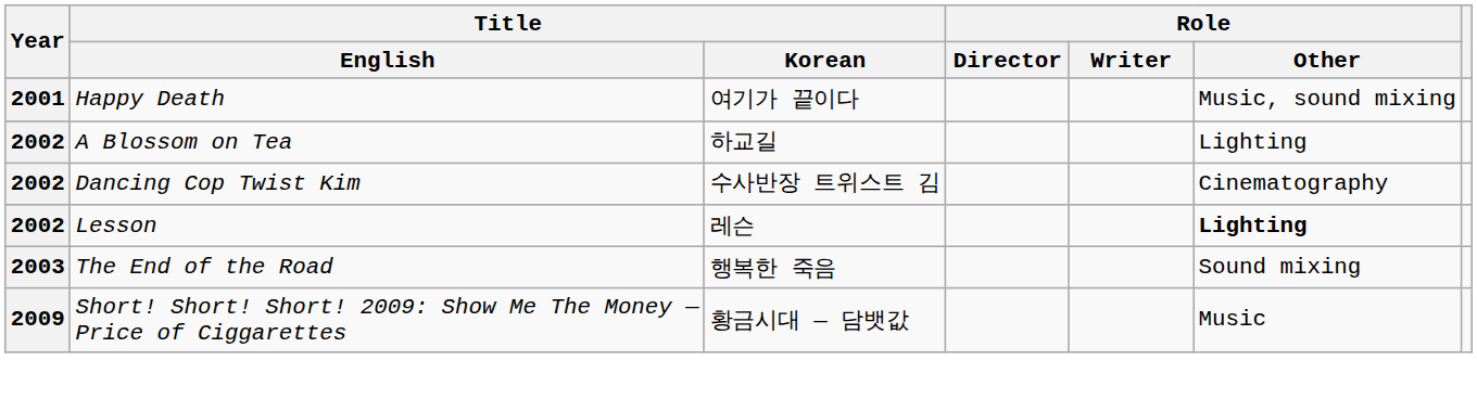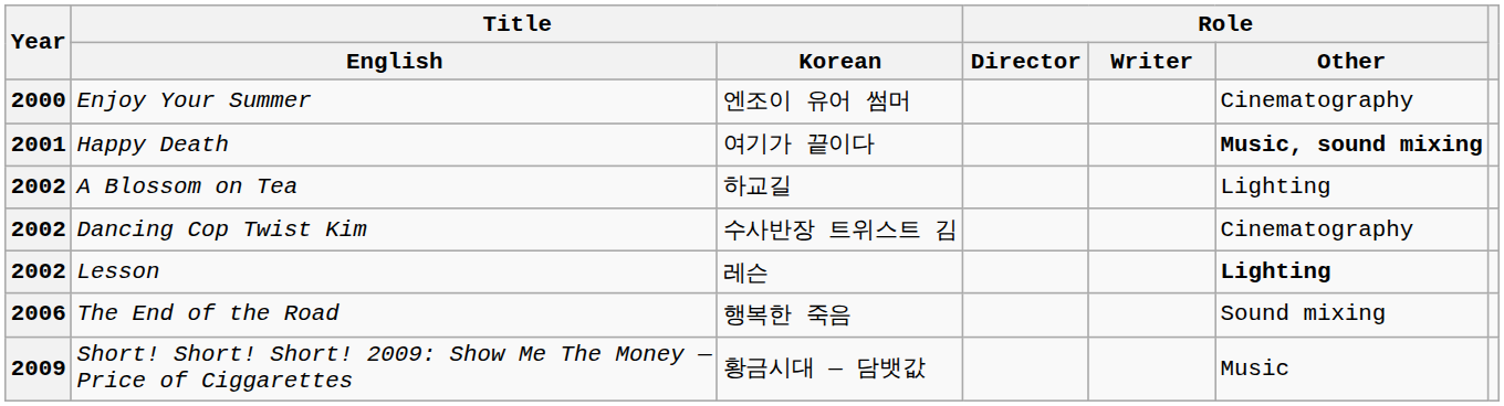 <table class="wikitable sortable plainrowheaders" style="clear:none; font-size:100%; padding:0 auto">
 <tr>
 <th rowspan="2" scope="col">Year</th>
 <th colspan="2" scope="col">Title</th>
 <th colspan="3" scope="col">Role</th>
 <th rowspan="2" scope="col" class="unsortable"></th>
 </tr>
 <tr>
 <th>English</th>
 <th>Korean</th>
 <th width="65">Director</th>
 <th width="65">Writer</th>
 <th>Other</th>
 </tr>
 <tr>
+<th scope="row">2000</th>
+<td><em>Enjoy Your Summer</em></td>
+<td>엔조이 유어 썸머</td>
+<td></td>
+<td></td>
+<td>Cinematography</td>
+<td></td>
+</tr>
+<tr>
 <th scope="row">2001</th>
 <td><em>Happy Death</em></td>
 <td>여기가 끝이다</td>
 <td></td>
 <td></td>
-<td>Music, sound mixing</td>
+<td><strong>Music, sound mixing</strong></td>
 <td></td>
 </tr>
 <tr>
 <th scope="row">2002</th>
 <td><em>A Blossom on Tea</em></td>
 <td>하교길</td>
 <td></td>
 <td></td>
 <td>Lighting</td>
 <td></td>
 </tr>
 <tr>
 <th scope="row">2002</th>
 <td><em>Dancing Cop Twist Kim</em></td>
 <td>수사반장 트위스트 김</td>
 <td></td>
 <td></td>
 <td>Cinematography</td>
 <td></td>
 </tr>
 <tr>
 <th scope="row">2002</th>
 <td><em>Lesson</em></td>
 <td>레슨</td>
 <td></td>
 <td></td>
 <td><strong>Lighting</strong></td>
 <td></td>
 </tr>
 <tr>
-<th scope="row">2003</th>
+<th scope="row">2006</th>
 <td><em>The End of the Road</em></td>
 <td>행복한 죽음</td>
 <td></td>
 <td></td>
 <td>Sound mixing</td>
 <td></td>
 </tr>
 <tr>
 <th scope="row">2009</th>
 <td><em>Short! Short! Short! 2009: Show Me The Money —<br>Price of Ciggarettes</em></td>
 <td>황금시대 — 담뱃값</td>
 <td></td>
 <td></td>
 <td>Music</td>
 <td><br></td>
 </tr>
 </table>
